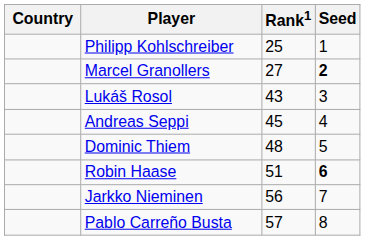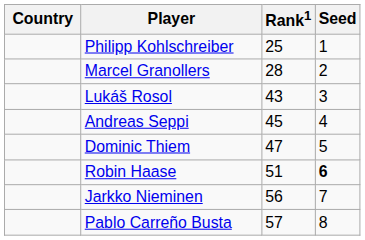 <table class="sortable wikitable">
 <tr>
 <th width="70">Country</th>
 <th width="175">Player</th>
 <th>Rank<sup>1</sup></th>
 <th>Seed</th>
 </tr>
 <tr>
 <td></td>
 <td><a href='#'>Philipp Kohlschreiber</a></td>
 <td>25</td>
 <td>1</td>
 </tr>
 <tr>
 <td></td>
 <td><a href='#'>Marcel Granollers</a></td>
-<td>27</td>
-<td><strong>2</strong></td>
+<td>28</td>
+<td>2</td>
 </tr>
 <tr>
 <td></td>
 <td><a href='#'>Lukáš Rosol</a></td>
 <td>43</td>
 <td>3</td>
 </tr>
 <tr>
 <td></td>
 <td><a href='#'>Andreas Seppi</a></td>
 <td>45</td>
 <td>4</td>
 </tr>
 <tr>
 <td></td>
 <td><a href='#'>Dominic Thiem</a></td>
-<td>48</td>
+<td>47</td>
 <td>5</td>
 </tr>
 <tr>
 <td></td>
 <td><a href='#'>Robin Haase</a></td>
 <td>51</td>
 <td><strong>6</strong></td>
 </tr>
 <tr>
 <td></td>
 <td><a href='#'>Jarkko Nieminen</a></td>
 <td>56</td>
 <td>7</td>
 </tr>
 <tr>
 <td></td>
 <td><a href='#'>Pablo Carreño Busta</a></td>
 <td>57</td>
 <td>8</td>
 </tr>
 </table>
